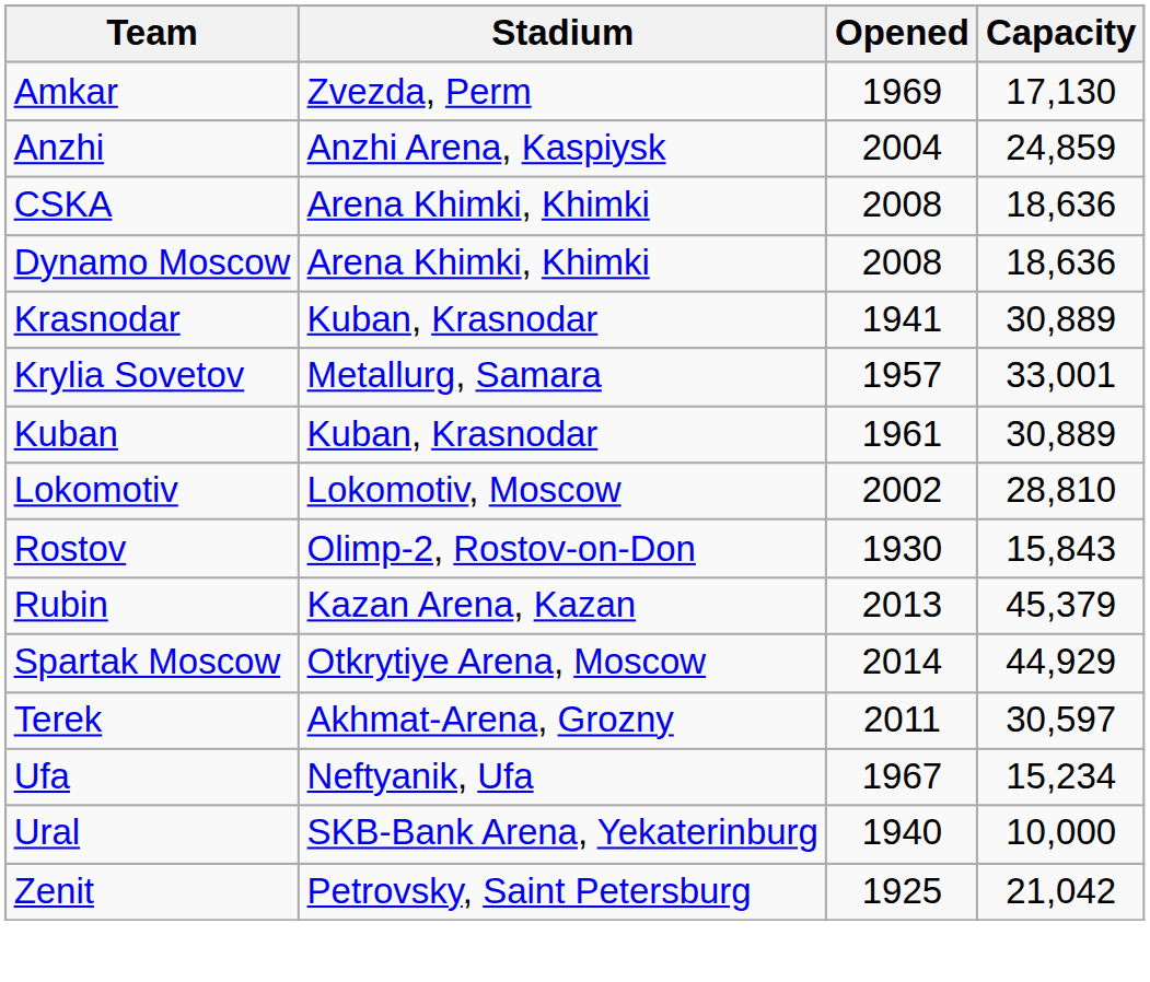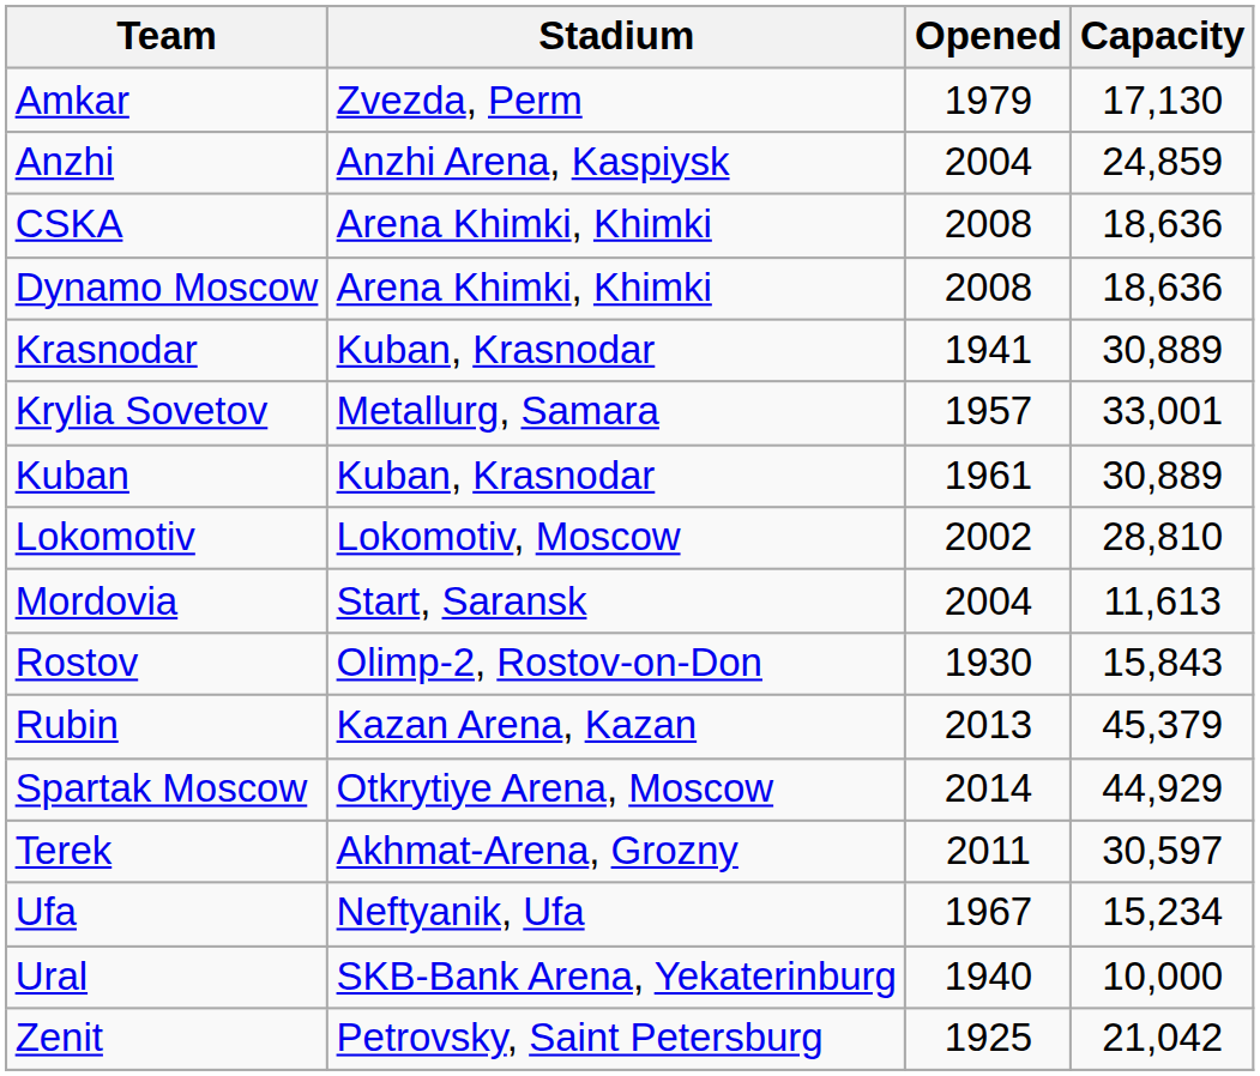 <table class="wikitable sortable" style="text-align:center">
 <tr>
 <th>Team</th>
 <th>Stadium</th>
 <th>Opened</th>
 <th>Capacity</th>
 </tr>
 <tr>
 <td align=left><a href='#'>Amkar</a></td>
 <td align=left><a href='#'>Zvezda</a>, <a href='#'>Perm</a></td>
-<td>1969</td>
+<td>1979</td>
 <td>17,130</td>
 </tr>
 <tr>
 <td align=left><a href='#'>Anzhi</a></td>
 <td align=left><a href='#'>Anzhi Arena</a>, <a href='#'>Kaspiysk</a></td>
 <td>2004</td>
 <td>24,859</td>
 </tr>
 <tr>
 <td align=left><a href='#'>CSKA</a></td>
 <td align=left><a href='#'>Arena Khimki</a>, <a href='#'>Khimki</a></td>
 <td>2008</td>
 <td>18,636</td>
 </tr>
 <tr>
 <td align=left><a href='#'>Dynamo Moscow</a></td>
 <td align=left><a href='#'>Arena Khimki</a>, <a href='#'>Khimki</a></td>
 <td>2008</td>
 <td>18,636</td>
 </tr>
 <tr>
 <td align=left><a href='#'>Krasnodar</a></td>
 <td align=left><a href='#'>Kuban</a>, <a href='#'>Krasnodar</a></td>
 <td>1941</td>
 <td>30,889</td>
 </tr>
 <tr>
 <td align=left><a href='#'>Krylia Sovetov</a></td>
 <td align=left><a href='#'>Metallurg</a>, <a href='#'>Samara</a></td>
 <td>1957</td>
 <td>33,001</td>
 </tr>
 <tr>
 <td align=left><a href='#'>Kuban</a></td>
 <td align=left><a href='#'>Kuban</a>, <a href='#'>Krasnodar</a></td>
 <td>1961</td>
 <td>30,889</td>
 </tr>
 <tr>
 <td align=left><a href='#'>Lokomotiv</a></td>
 <td align=left><a href='#'>Lokomotiv</a>, <a href='#'>Moscow</a></td>
 <td>2002</td>
 <td>28,810</td>
 </tr>
 <tr>
+<td align=left><a href='#'>Mordovia</a></td>
+<td align=left><a href='#'>Start</a>, <a href='#'>Saransk</a></td>
+<td>2004</td>
+<td>11,613</td>
+</tr>
+<tr>
 <td align=left><a href='#'>Rostov</a></td>
 <td align=left><a href='#'>Olimp-2</a>, <a href='#'>Rostov-on-Don</a></td>
 <td>1930</td>
 <td>15,843</td>
 </tr>
 <tr>
 <td align=left><a href='#'>Rubin</a></td>
 <td align=left><a href='#'>Kazan Arena</a>, <a href='#'>Kazan</a></td>
 <td>2013</td>
 <td>45,379</td>
 </tr>
 <tr>
 <td align=left><a href='#'>Spartak Moscow</a></td>
 <td align=left><a href='#'>Otkrytiye Arena</a>, <a href='#'>Moscow</a></td>
 <td>2014</td>
 <td>44,929</td>
 </tr>
 <tr>
 <td align=left><a href='#'>Terek</a></td>
 <td align=left><a href='#'>Akhmat-Arena</a>, <a href='#'>Grozny</a></td>
 <td>2011</td>
 <td>30,597</td>
 </tr>
 <tr>
 <td align=left><a href='#'>Ufa</a></td>
 <td align=left><a href='#'>Neftyanik</a>, <a href='#'>Ufa</a></td>
 <td>1967</td>
 <td>15,234</td>
 </tr>
 <tr>
 <td align=left><a href='#'>Ural</a></td>
 <td align=left><a href='#'>SKB-Bank Arena</a>, <a href='#'>Yekaterinburg</a></td>
 <td>1940</td>
 <td>10,000</td>
 </tr>
 <tr>
 <td align=left><a href='#'>Zenit</a></td>
 <td align=left><a href='#'>Petrovsky</a>, <a href='#'>Saint Petersburg</a></td>
 <td>1925</td>
 <td>21,042</td>
 </tr>
 </table>
